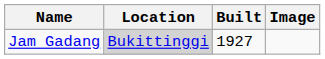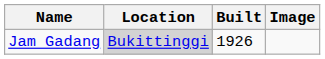 <table class="wikitable sortable">
 <tr>
 <th>Name</th>
 <th>Location</th>
 <th>Built</th>
 <th>Image</th>
 </tr>
 <tr>
 <td><a href='#'>Jam Gadang</a></td>
 <td style="background: lightgrey;"><a href='#'>Bukittinggi</a></td>
-<td>1927</td>
+<td>1926</td>
 <td></td>
 </tr>
 </table>
